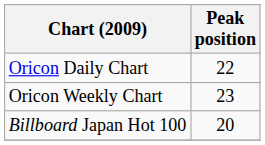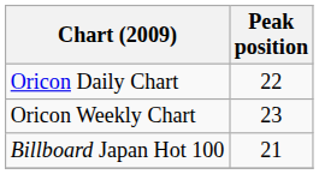 <table class="wikitable sortable">
 <tr>
 <th>Chart (2009)</th>
 <th>Peak<br>position</th>
 </tr>
 <tr>
 <td><a href='#'>Oricon</a> Daily Chart</td>
 <td align="center">22</td>
 </tr>
 <tr>
 <td>Oricon Weekly Chart</td>
 <td align="center">23</td>
 </tr>
 <tr>
 <td><em>Billboard</em> Japan Hot 100</td>
-<td align="center">20</td>
+<td align="center">21</td>
 </tr>
 <tr>
 </tr>
 </table>
